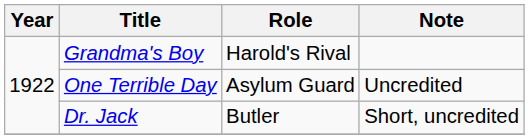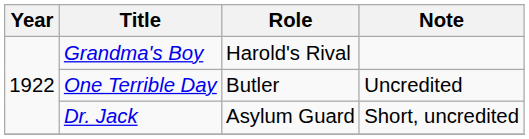 <table class="wikitable sortable">
 <tr>
 <th>Year</th>
 <th>Title</th>
 <th>Role</th>
 <th>Note</th>
 </tr>
 <tr>
 <td rowspan="3">1922</td>
 <td><em><a href='#'>Grandma's Boy</a></em></td>
 <td>Harold's Rival</td>
 <td></td>
 </tr>
 <tr>
 <td><em><a href='#'>One Terrible Day</a></em></td>
-<td>Asylum Guard</td>
+<td>Butler</td>
 <td>Uncredited</td>
 </tr>
 <tr>
 <td><em><a href='#'>Dr. Jack</a></em></td>
-<td>Butler</td>
+<td>Asylum Guard</td>
 <td>Short, uncredited</td>
 </tr>
 <tr>
 </tr>
 </table>
